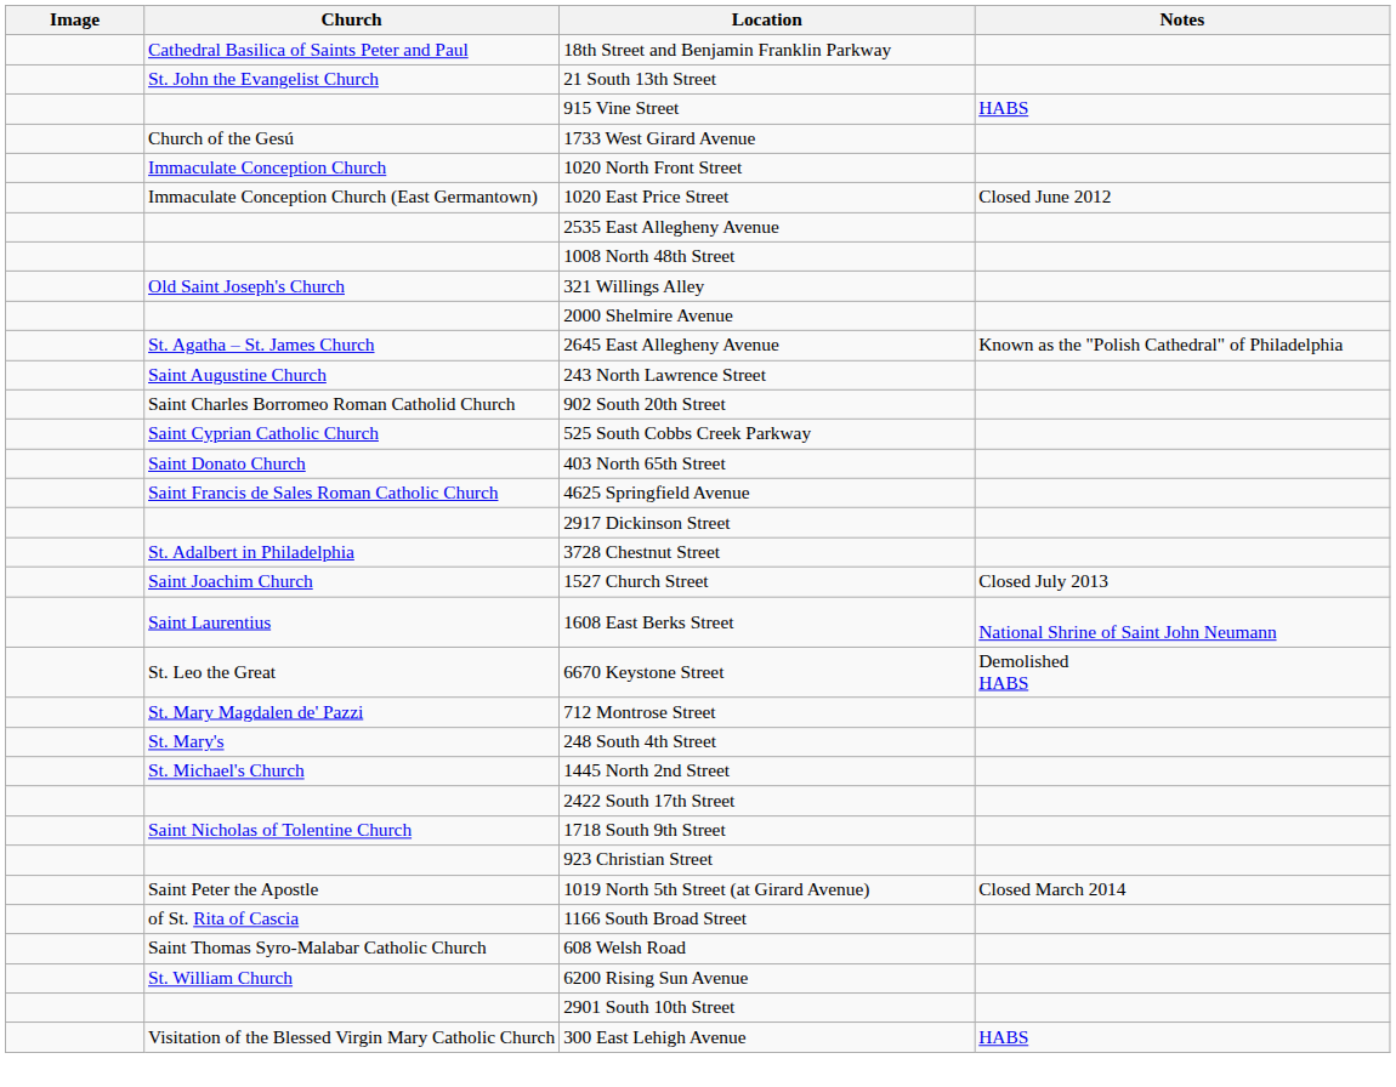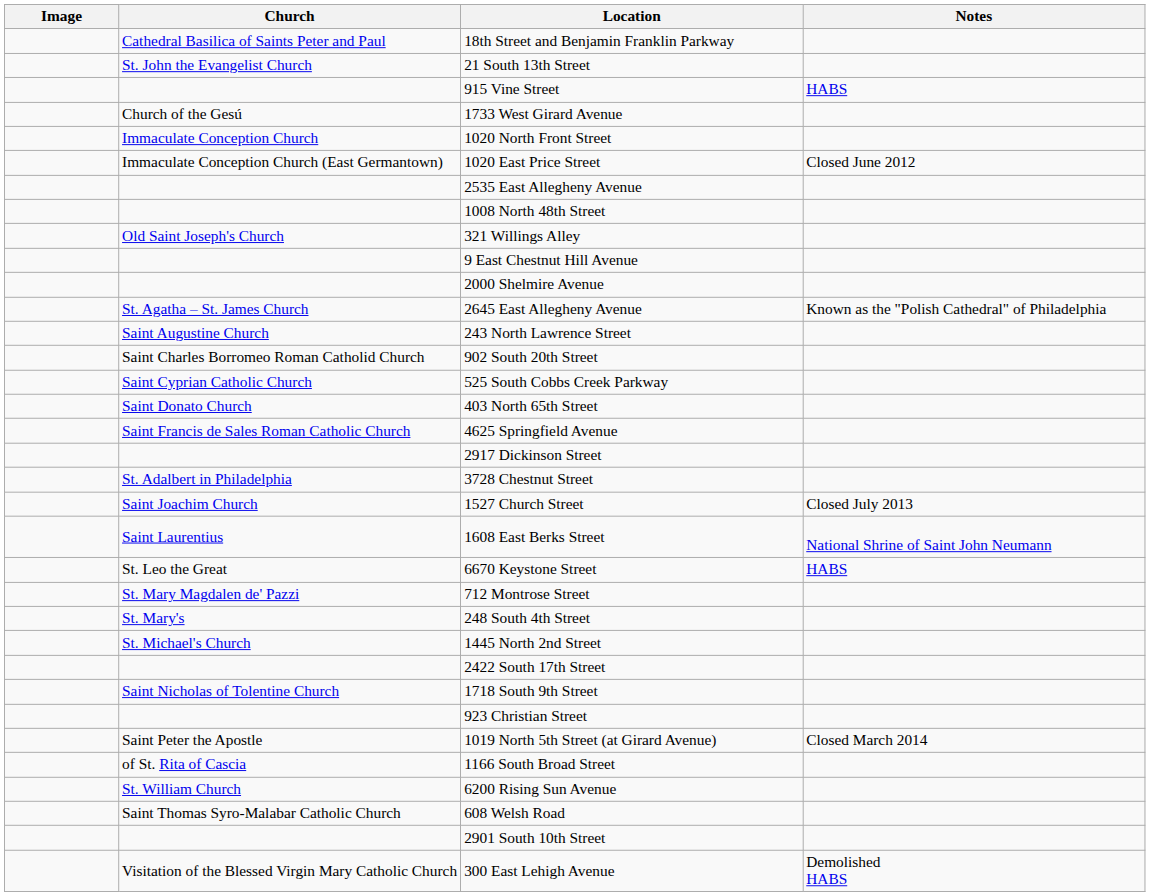 <table class="wikitable">
 <tr>
 <th width="10%">Image</th>
 <th width="30%">Church</th>
 <th width="30%">Location</th>
 <th width="30%">Notes</th>
 </tr>
 <tr>
 <td></td>
 <td><a href='#'>Cathedral Basilica of Saints Peter and Paul</a></td>
 <td>18th Street and Benjamin Franklin Parkway</td>
 <td></td>
 </tr>
 <tr>
 <td></td>
 <td><a href='#'>St. John the Evangelist Church</a></td>
 <td>21 South 13th Street</td>
 <td></td>
 </tr>
 <tr>
 <td></td>
 <td></td>
 <td>915 Vine Street</td>
 <td><a href='#'>HABS</a> </td>
 </tr>
 <tr>
 <td></td>
 <td>Church of the Gesú</td>
 <td>1733 West Girard Avenue</td>
 <td></td>
 </tr>
 <tr>
 <td></td>
 <td><a href='#'>Immaculate Conception Church</a></td>
 <td>1020 North Front Street</td>
 <td></td>
 </tr>
 <tr>
 <td></td>
 <td>Immaculate Conception Church (East Germantown)</td>
 <td>1020 East Price Street</td>
 <td>Closed June 2012</td>
 </tr>
 <tr>
 <td></td>
 <td></td>
 <td>2535 East Allegheny Avenue</td>
 <td></td>
 </tr>
 <tr>
 <td></td>
 <td></td>
 <td>1008 North 48th Street</td>
 <td></td>
 </tr>
 <tr>
 <td></td>
 <td><a href='#'>Old Saint Joseph's Church</a></td>
 <td>321 Willings Alley</td>
+<td></td>
+</tr>
+<tr>
+<td></td>
+<td></td>
+<td>9 East Chestnut Hill Avenue</td>
 <td></td>
 </tr>
 <tr>
 <td></td>
 <td></td>
 <td>2000 Shelmire Avenue</td>
 <td></td>
 </tr>
 <tr>
 <td></td>
 <td><a href='#'>St. Agatha – St. James Church</a></td>
 <td>2645 East Allegheny Avenue</td>
 <td>Known as the "Polish Cathedral" of Philadelphia</td>
 </tr>
 <tr>
 <td></td>
 <td><a href='#'>Saint Augustine Church</a></td>
 <td>243 North Lawrence Street</td>
 <td></td>
 </tr>
 <tr>
 <td></td>
 <td>Saint Charles Borromeo Roman Catholid Church</td>
 <td>902 South 20th Street</td>
 <td></td>
 </tr>
 <tr>
 <td></td>
 <td><a href='#'>Saint Cyprian Catholic Church</a></td>
 <td>525 South Cobbs Creek Parkway</td>
 <td></td>
 </tr>
 <tr>
 <td></td>
 <td><a href='#'>Saint Donato Church</a></td>
 <td>403 North 65th Street</td>
 <td></td>
 </tr>
 <tr>
 <td></td>
 <td><a href='#'>Saint Francis de Sales Roman Catholic Church</a></td>
 <td>4625 Springfield Avenue</td>
 <td></td>
 </tr>
 <tr>
 <td></td>
 <td></td>
 <td>2917 Dickinson Street</td>
 <td></td>
 </tr>
 <tr>
 <td></td>
 <td><a href='#'>St. Adalbert in Philadelphia</a></td>
 <td>3728 Chestnut Street</td>
 <td></td>
 </tr>
 <tr>
 <td></td>
 <td><a href='#'>Saint Joachim Church</a></td>
 <td>1527 Church Street</td>
 <td>Closed July 2013 </td>
 </tr>
 <tr>
 <td></td>
 <td><a href='#'>Saint Laurentius</a></td>
 <td>1608 East Berks Street</td>
 <td><br><a href='#'>National Shrine of Saint John Neumann</a></td>
 </tr>
 <tr>
 <td></td>
 <td>St. Leo the Great</td>
 <td>6670 Keystone Street</td>
-<td>Demolished<br><a href='#'>HABS</a> </td>
+<td><a href='#'>HABS</a> </td>
 </tr>
 <tr>
 <td></td>
 <td><a href='#'>St. Mary Magdalen de' Pazzi</a> </td>
 <td>712 Montrose Street</td>
 <td></td>
 </tr>
 <tr>
 <td></td>
 <td><a href='#'>St. Mary's</a></td>
 <td>248 South 4th Street</td>
 <td></td>
 </tr>
 <tr>
 <td></td>
 <td><a href='#'>St. Michael's Church</a></td>
 <td>1445 North 2nd Street</td>
 <td></td>
 </tr>
 <tr>
 <td></td>
 <td></td>
 <td>2422 South 17th Street</td>
 <td></td>
 </tr>
 <tr>
 <td></td>
 <td><a href='#'>Saint Nicholas of Tolentine Church</a></td>
 <td>1718 South 9th Street</td>
 <td></td>
 </tr>
 <tr>
 <td></td>
 <td></td>
 <td>923 Christian Street</td>
 <td></td>
 </tr>
 <tr>
 <td></td>
 <td>Saint Peter the Apostle</td>
 <td>1019 North 5th Street (at Girard Avenue)</td>
 <td>Closed March 2014 </td>
 </tr>
 <tr>
 <td></td>
 <td> of St. <a href='#'>Rita of Cascia</a></td>
 <td>1166 South Broad Street</td>
 <td></td>
 </tr>
 <tr>
 <td></td>
-<td>Saint Thomas Syro-Malabar Catholic Church</td>
-<td>608 Welsh Road</td>
+<td><a href='#'>St. William Church</a></td>
+<td>6200 Rising Sun Avenue</td>
 <td></td>
 </tr>
 <tr>
 <td></td>
-<td><a href='#'>St. William Church</a></td>
-<td>6200 Rising Sun Avenue</td>
+<td>Saint Thomas Syro-Malabar Catholic Church</td>
+<td>608 Welsh Road</td>
 <td></td>
 </tr>
 <tr>
 <td></td>
 <td></td>
 <td>2901 South 10th Street</td>
 <td></td>
 </tr>
 <tr>
 <td></td>
 <td>Visitation of the Blessed Virgin Mary Catholic Church</td>
 <td>300 East Lehigh Avenue</td>
-<td><a href='#'>HABS</a> </td>
+<td>Demolished<br><a href='#'>HABS</a> </td>
 </tr>
 </table>
